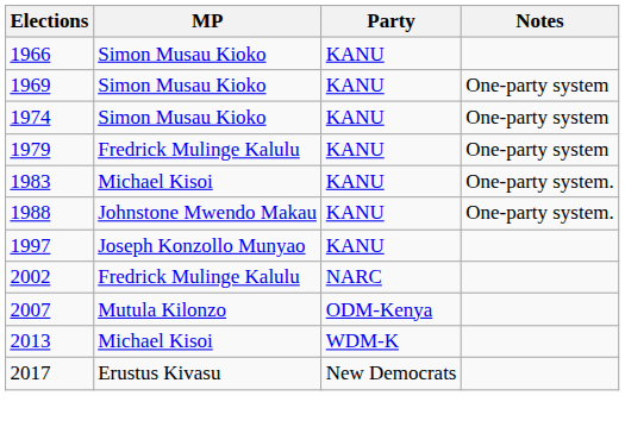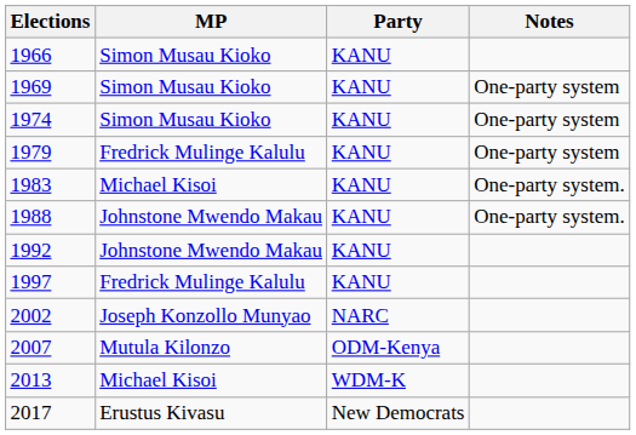 <table class="wikitable">
 <tr>
 <th>Elections</th>
 <th>MP </th>
 <th>Party</th>
 <th>Notes</th>
 </tr>
 <tr>
 <td><a href='#'>1966</a></td>
 <td><a href='#'>Simon Musau Kioko</a></td>
 <td><a href='#'>KANU</a></td>
 <td></td>
 </tr>
 <tr>
 <td><a href='#'>1969</a></td>
 <td><a href='#'>Simon Musau Kioko</a></td>
 <td><a href='#'>KANU</a></td>
 <td>One-party system</td>
 </tr>
 <tr>
 <td><a href='#'>1974</a></td>
 <td><a href='#'>Simon Musau Kioko</a></td>
 <td><a href='#'>KANU</a></td>
 <td>One-party system</td>
 </tr>
 <tr>
 <td><a href='#'>1979</a></td>
 <td><a href='#'>Fredrick Mulinge Kalulu</a></td>
 <td><a href='#'>KANU</a></td>
 <td>One-party system</td>
 </tr>
 <tr>
 <td><a href='#'>1983</a></td>
 <td><a href='#'>Michael Kisoi</a></td>
 <td><a href='#'>KANU</a></td>
 <td>One-party system.</td>
 </tr>
 <tr>
 <td><a href='#'>1988</a></td>
 <td><a href='#'>Johnstone Mwendo Makau</a></td>
 <td><a href='#'>KANU</a></td>
 <td>One-party system.</td>
 </tr>
 <tr>
+<td><a href='#'>1992</a></td>
+<td><a href='#'>Johnstone Mwendo Makau</a></td>
+<td><a href='#'>KANU</a></td>
+<td></td>
+</tr>
+<tr>
 <td><a href='#'>1997</a></td>
-<td><a href='#'>Joseph Konzollo Munyao</a></td>
+<td><a href='#'>Fredrick Mulinge Kalulu</a></td>
 <td><a href='#'>KANU</a></td>
 <td></td>
 </tr>
 <tr>
 <td><a href='#'>2002</a></td>
-<td><a href='#'>Fredrick Mulinge Kalulu</a></td>
+<td><a href='#'>Joseph Konzollo Munyao</a></td>
 <td><a href='#'>NARC</a></td>
 <td></td>
 </tr>
 <tr>
 <td><a href='#'>2007</a></td>
 <td><a href='#'>Mutula Kilonzo</a></td>
 <td><a href='#'>ODM-Kenya</a></td>
 <td></td>
 </tr>
 <tr>
 <td><a href='#'>2013</a></td>
 <td><a href='#'>Michael Kisoi</a></td>
 <td><a href='#'>WDM-K</a></td>
 <td></td>
 </tr>
 <tr>
 <td>2017</td>
 <td>Erustus Kivasu</td>
 <td>New Democrats</td>
 <td></td>
 </tr>
 </table>
